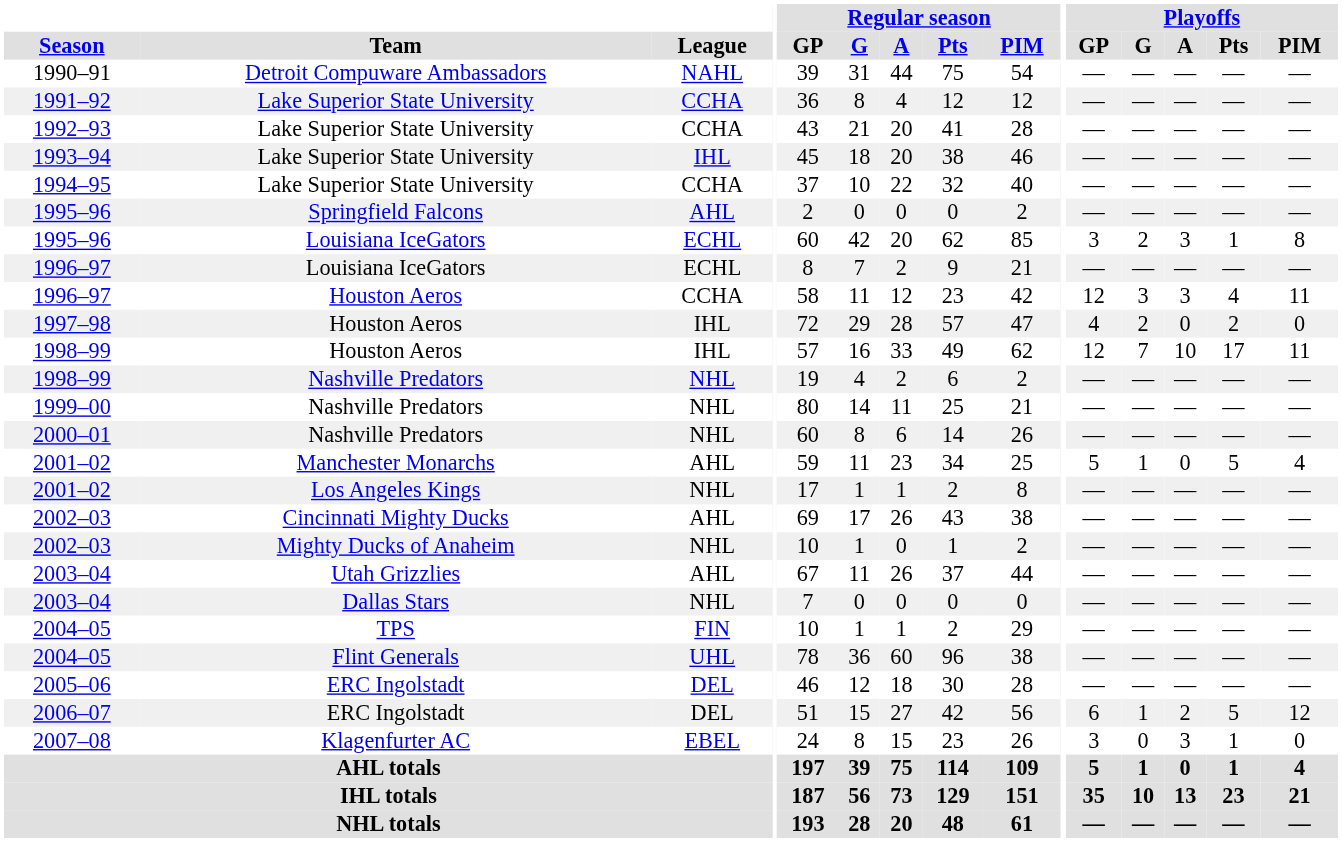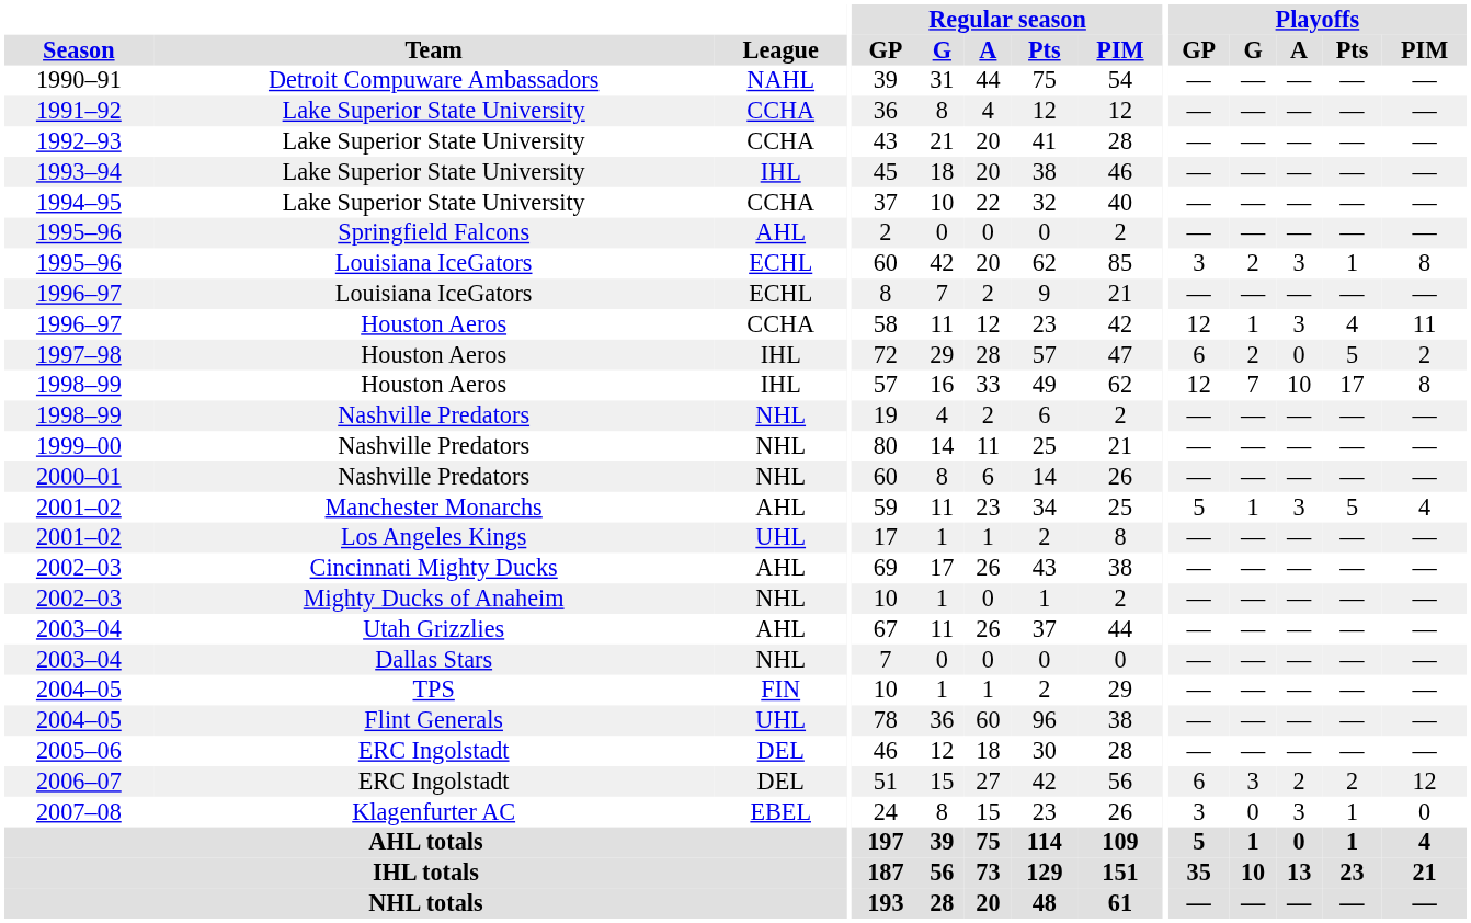 <table border="0" cellpadding="1" cellspacing="0" style="text-align:center; width:60em">
 <tr bgcolor="#e0e0e0">
 <th colspan="3" bgcolor="#ffffff"></th>
 <th rowspan="100" bgcolor="#ffffff"></th>
 <th colspan="5"><a href='#'>Regular season</a></th>
 <th rowspan="100" bgcolor="#ffffff"></th>
 <th colspan="5"><a href='#'>Playoffs</a></th>
 </tr>
 <tr bgcolor="#e0e0e0">
 <th><a href='#'>Season</a></th>
 <th>Team</th>
 <th>League</th>
 <th>GP</th>
 <th><a href='#'>G</a></th>
 <th><a href='#'>A</a></th>
 <th><a href='#'>Pts</a></th>
 <th><a href='#'>PIM</a></th>
 <th>GP</th>
 <th>G</th>
 <th>A</th>
 <th>Pts</th>
 <th>PIM</th>
 </tr>
 <tr>
 <td>1990–91</td>
 <td><a href='#'>Detroit Compuware Ambassadors</a></td>
 <td><a href='#'>NAHL</a></td>
 <td>39</td>
 <td>31</td>
 <td>44</td>
 <td>75</td>
 <td>54</td>
 <td>—</td>
 <td>—</td>
 <td>—</td>
 <td>—</td>
 <td>—</td>
 </tr>
 <tr bgcolor="#f0f0f0">
 <td><a href='#'>1991–92</a></td>
 <td><a href='#'>Lake Superior State University</a></td>
 <td><a href='#'>CCHA</a></td>
 <td>36</td>
 <td>8</td>
 <td>4</td>
 <td>12</td>
 <td>12</td>
 <td>—</td>
 <td>—</td>
 <td>—</td>
 <td>—</td>
 <td>—</td>
 </tr>
 <tr>
 <td><a href='#'>1992–93</a></td>
 <td>Lake Superior State University</td>
 <td>CCHA</td>
 <td>43</td>
 <td>21</td>
 <td>20</td>
 <td>41</td>
 <td>28</td>
 <td>—</td>
 <td>—</td>
 <td>—</td>
 <td>—</td>
 <td>—</td>
 </tr>
 <tr bgcolor="#f0f0f0">
 <td><a href='#'>1993–94</a></td>
 <td>Lake Superior State University</td>
 <td><a href='#'>IHL</a></td>
 <td>45</td>
 <td>18</td>
 <td>20</td>
 <td>38</td>
 <td>46</td>
 <td>—</td>
 <td>—</td>
 <td>—</td>
 <td>—</td>
 <td>—</td>
 </tr>
 <tr>
 <td><a href='#'>1994–95</a></td>
 <td>Lake Superior State University</td>
 <td>CCHA</td>
 <td>37</td>
 <td>10</td>
 <td>22</td>
 <td>32</td>
 <td>40</td>
 <td>—</td>
 <td>—</td>
 <td>—</td>
 <td>—</td>
 <td>—</td>
 </tr>
 <tr bgcolor="#f0f0f0">
 <td><a href='#'>1995–96</a></td>
 <td><a href='#'>Springfield Falcons</a></td>
 <td><a href='#'>AHL</a></td>
 <td>2</td>
 <td>0</td>
 <td>0</td>
 <td>0</td>
 <td>2</td>
 <td>—</td>
 <td>—</td>
 <td>—</td>
 <td>—</td>
 <td>—</td>
 </tr>
 <tr>
 <td><a href='#'>1995–96</a></td>
 <td><a href='#'>Louisiana IceGators</a></td>
 <td><a href='#'>ECHL</a></td>
 <td>60</td>
 <td>42</td>
 <td>20</td>
 <td>62</td>
 <td>85</td>
 <td>3</td>
 <td>2</td>
 <td>3</td>
 <td>1</td>
 <td>8</td>
 </tr>
 <tr bgcolor="#f0f0f0">
 <td><a href='#'>1996–97</a></td>
 <td>Louisiana IceGators</td>
 <td>ECHL</td>
 <td>8</td>
 <td>7</td>
 <td>2</td>
 <td>9</td>
 <td>21</td>
 <td>—</td>
 <td>—</td>
 <td>—</td>
 <td>—</td>
 <td>—</td>
 </tr>
 <tr>
 <td><a href='#'>1996–97</a></td>
 <td><a href='#'>Houston Aeros</a></td>
 <td>CCHA</td>
 <td>58</td>
 <td>11</td>
 <td>12</td>
 <td>23</td>
 <td>42</td>
 <td>12</td>
-<td>3</td>
+<td>1</td>
 <td>3</td>
 <td>4</td>
 <td>11</td>
 </tr>
 <tr bgcolor="#f0f0f0">
 <td><a href='#'>1997–98</a></td>
 <td>Houston Aeros</td>
 <td>IHL</td>
 <td>72</td>
 <td>29</td>
 <td>28</td>
 <td>57</td>
 <td>47</td>
-<td>4</td>
+<td>6</td>
 <td>2</td>
 <td>0</td>
+<td>5</td>
 <td>2</td>
-<td>0</td>
 </tr>
 <tr>
 <td><a href='#'>1998–99</a></td>
 <td>Houston Aeros</td>
 <td>IHL</td>
 <td>57</td>
 <td>16</td>
 <td>33</td>
 <td>49</td>
 <td>62</td>
 <td>12</td>
 <td>7</td>
 <td>10</td>
 <td>17</td>
-<td>11</td>
+<td>8</td>
 </tr>
 <tr bgcolor="#f0f0f0">
 <td><a href='#'>1998–99</a></td>
 <td><a href='#'>Nashville Predators</a></td>
 <td><a href='#'>NHL</a></td>
 <td>19</td>
 <td>4</td>
 <td>2</td>
 <td>6</td>
 <td>2</td>
 <td>—</td>
 <td>—</td>
 <td>—</td>
 <td>—</td>
 <td>—</td>
 </tr>
 <tr>
 <td><a href='#'>1999–00</a></td>
 <td>Nashville Predators</td>
 <td>NHL</td>
 <td>80</td>
 <td>14</td>
 <td>11</td>
 <td>25</td>
 <td>21</td>
 <td>—</td>
 <td>—</td>
 <td>—</td>
 <td>—</td>
 <td>—</td>
 </tr>
 <tr bgcolor="#f0f0f0">
 <td><a href='#'>2000–01</a></td>
 <td>Nashville Predators</td>
 <td>NHL</td>
 <td>60</td>
 <td>8</td>
 <td>6</td>
 <td>14</td>
 <td>26</td>
 <td>—</td>
 <td>—</td>
 <td>—</td>
 <td>—</td>
 <td>—</td>
 </tr>
 <tr>
 <td><a href='#'>2001–02</a></td>
 <td><a href='#'>Manchester Monarchs</a></td>
 <td>AHL</td>
 <td>59</td>
 <td>11</td>
 <td>23</td>
 <td>34</td>
 <td>25</td>
 <td>5</td>
 <td>1</td>
-<td>0</td>
+<td>3</td>
 <td>5</td>
 <td>4</td>
 </tr>
 <tr bgcolor="#f0f0f0">
 <td><a href='#'>2001–02</a></td>
 <td><a href='#'>Los Angeles Kings</a></td>
-<td>NHL</td>
+<td><a href='#'>UHL</a></td>
 <td>17</td>
 <td>1</td>
 <td>1</td>
 <td>2</td>
 <td>8</td>
 <td>—</td>
 <td>—</td>
 <td>—</td>
 <td>—</td>
 <td>—</td>
 </tr>
 <tr>
 <td><a href='#'>2002–03</a></td>
 <td><a href='#'>Cincinnati Mighty Ducks</a></td>
 <td>AHL</td>
 <td>69</td>
 <td>17</td>
 <td>26</td>
 <td>43</td>
 <td>38</td>
 <td>—</td>
 <td>—</td>
 <td>—</td>
 <td>—</td>
 <td>—</td>
 </tr>
 <tr bgcolor="#f0f0f0">
 <td><a href='#'>2002–03</a></td>
 <td><a href='#'>Mighty Ducks of Anaheim</a></td>
 <td>NHL</td>
 <td>10</td>
 <td>1</td>
 <td>0</td>
 <td>1</td>
 <td>2</td>
 <td>—</td>
 <td>—</td>
 <td>—</td>
 <td>—</td>
 <td>—</td>
 </tr>
 <tr>
 <td><a href='#'>2003–04</a></td>
 <td><a href='#'>Utah Grizzlies</a></td>
 <td>AHL</td>
 <td>67</td>
 <td>11</td>
 <td>26</td>
 <td>37</td>
 <td>44</td>
 <td>—</td>
 <td>—</td>
 <td>—</td>
 <td>—</td>
 <td>—</td>
 </tr>
 <tr bgcolor="#f0f0f0">
 <td><a href='#'>2003–04</a></td>
 <td><a href='#'>Dallas Stars</a></td>
 <td>NHL</td>
 <td>7</td>
 <td>0</td>
 <td>0</td>
 <td>0</td>
 <td>0</td>
 <td>—</td>
 <td>—</td>
 <td>—</td>
 <td>—</td>
 <td>—</td>
 </tr>
 <tr>
 <td><a href='#'>2004–05</a></td>
 <td><a href='#'>TPS</a></td>
 <td><a href='#'>FIN</a></td>
 <td>10</td>
 <td>1</td>
 <td>1</td>
 <td>2</td>
 <td>29</td>
 <td>—</td>
 <td>—</td>
 <td>—</td>
 <td>—</td>
 <td>—</td>
 </tr>
 <tr bgcolor="#f0f0f0">
 <td><a href='#'>2004–05</a></td>
 <td><a href='#'>Flint Generals</a></td>
 <td><a href='#'>UHL</a></td>
 <td>78</td>
 <td>36</td>
 <td>60</td>
 <td>96</td>
 <td>38</td>
 <td>—</td>
 <td>—</td>
 <td>—</td>
 <td>—</td>
 <td>—</td>
 </tr>
 <tr>
 <td><a href='#'>2005–06</a></td>
 <td><a href='#'>ERC Ingolstadt</a></td>
 <td><a href='#'>DEL</a></td>
 <td>46</td>
 <td>12</td>
 <td>18</td>
 <td>30</td>
 <td>28</td>
 <td>—</td>
 <td>—</td>
 <td>—</td>
 <td>—</td>
 <td>—</td>
 </tr>
 <tr bgcolor="#f0f0f0">
 <td><a href='#'>2006–07</a></td>
 <td>ERC Ingolstadt</td>
 <td>DEL</td>
 <td>51</td>
 <td>15</td>
 <td>27</td>
 <td>42</td>
 <td>56</td>
 <td>6</td>
-<td>1</td>
+<td>3</td>
 <td>2</td>
-<td>5</td>
+<td>2</td>
 <td>12</td>
 </tr>
 <tr>
 <td><a href='#'>2007–08</a></td>
 <td><a href='#'>Klagenfurter AC</a></td>
 <td><a href='#'>EBEL</a></td>
 <td>24</td>
 <td>8</td>
 <td>15</td>
 <td>23</td>
 <td>26</td>
 <td>3</td>
 <td>0</td>
 <td>3</td>
 <td>1</td>
 <td>0</td>
 </tr>
 <tr bgcolor="#e0e0e0">
 <th colspan="3">AHL totals</th>
 <th>197</th>
 <th>39</th>
 <th>75</th>
 <th>114</th>
 <th>109</th>
 <th>5</th>
 <th>1</th>
 <th>0</th>
 <th>1</th>
 <th>4</th>
 </tr>
 <tr bgcolor="#e0e0e0">
 <th colspan="3">IHL totals</th>
 <th>187</th>
 <th>56</th>
 <th>73</th>
 <th>129</th>
 <th>151</th>
 <th>35</th>
 <th>10</th>
 <th>13</th>
 <th>23</th>
 <th>21</th>
 </tr>
 <tr bgcolor="#e0e0e0">
 <th colspan="3">NHL totals</th>
 <th>193</th>
 <th>28</th>
 <th>20</th>
 <th>48</th>
 <th>61</th>
 <th>—</th>
 <th>—</th>
 <th>—</th>
 <th>—</th>
 <th>—</th>
 </tr>
 </table>
